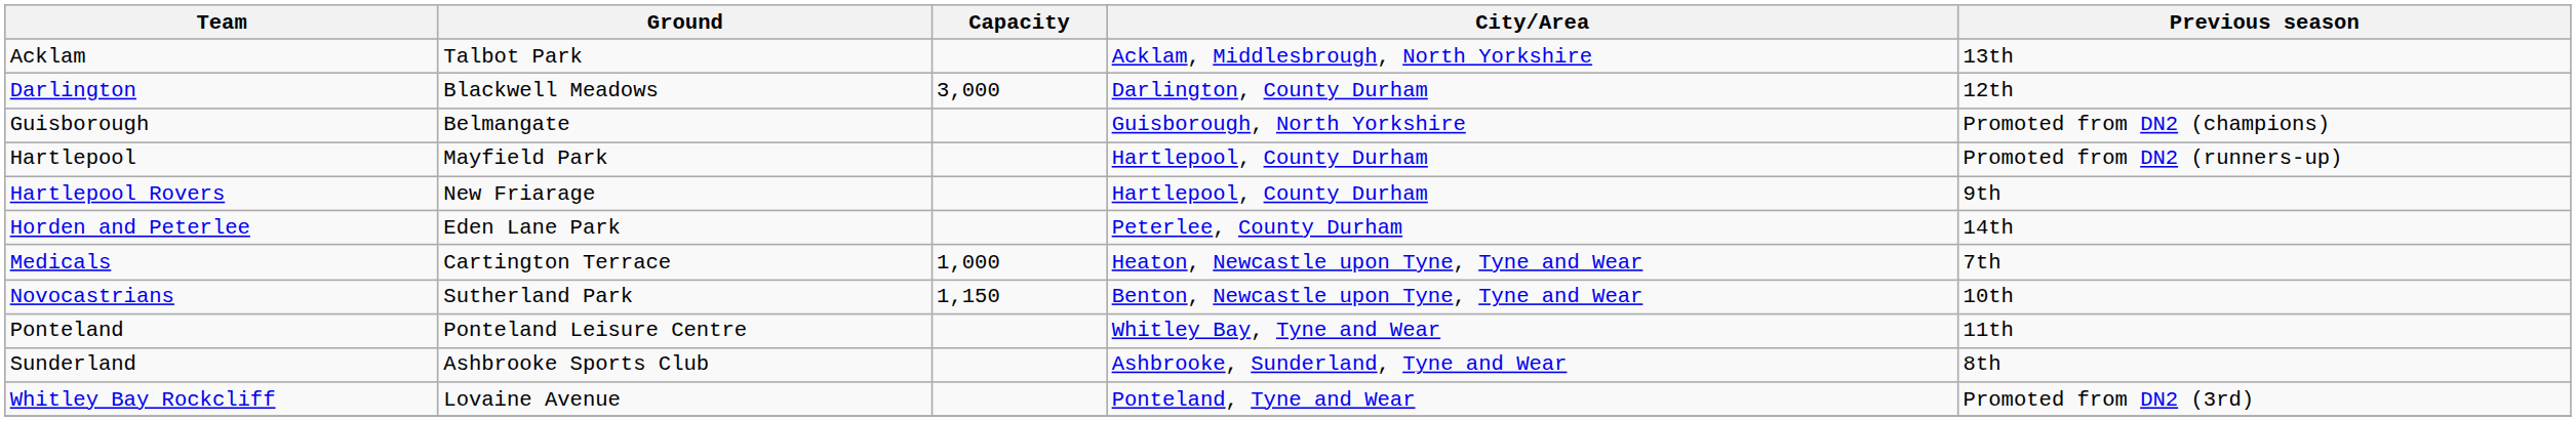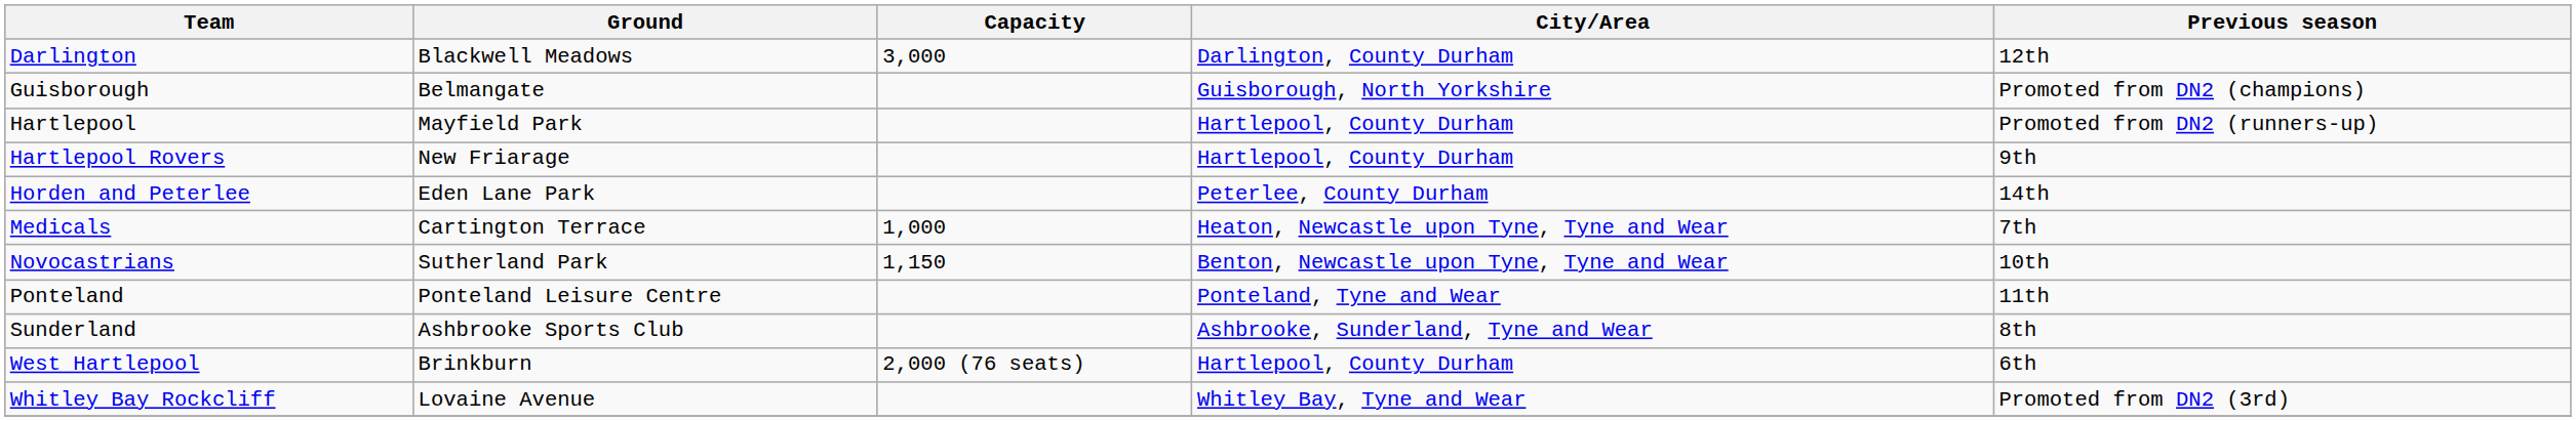 <table class="wikitable sortable" width=100%>
 <tr>
 <th>Team</th>
 <th>Ground</th>
 <th>Capacity</th>
 <th>City/Area</th>
 <th>Previous season</th>
-</tr>
-<tr>
-<td>Acklam</td>
-<td>Talbot Park</td>
-<td></td>
-<td><a href='#'>Acklam</a>, <a href='#'>Middlesbrough</a>, <a href='#'>North Yorkshire</a></td>
-<td>13th</td>
 </tr>
 <tr>
 <td><a href='#'>Darlington</a></td>
 <td>Blackwell Meadows</td>
 <td>3,000</td>
 <td><a href='#'>Darlington</a>, <a href='#'>County Durham</a></td>
 <td>12th</td>
 </tr>
 <tr>
 <td>Guisborough</td>
 <td>Belmangate</td>
 <td></td>
 <td><a href='#'>Guisborough</a>, <a href='#'>North Yorkshire</a></td>
 <td>Promoted from <a href='#'>DN2</a> (champions)</td>
 </tr>
 <tr>
 <td>Hartlepool</td>
 <td>Mayfield Park</td>
 <td></td>
 <td><a href='#'>Hartlepool</a>, <a href='#'>County Durham</a></td>
 <td>Promoted from <a href='#'>DN2</a> (runners-up)</td>
 </tr>
 <tr>
 <td><a href='#'>Hartlepool Rovers</a></td>
 <td>New Friarage</td>
 <td></td>
 <td><a href='#'>Hartlepool</a>, <a href='#'>County Durham</a></td>
 <td>9th</td>
 </tr>
 <tr>
 <td><a href='#'>Horden and Peterlee</a></td>
 <td>Eden Lane Park</td>
 <td></td>
 <td><a href='#'>Peterlee</a>, <a href='#'>County Durham</a></td>
 <td>14th</td>
 </tr>
 <tr>
 <td><a href='#'>Medicals</a></td>
 <td>Cartington Terrace</td>
 <td>1,000</td>
 <td><a href='#'>Heaton</a>, <a href='#'>Newcastle upon Tyne</a>, <a href='#'>Tyne and Wear</a></td>
 <td>7th</td>
 </tr>
 <tr>
 <td><a href='#'>Novocastrians</a></td>
 <td>Sutherland Park</td>
 <td>1,150</td>
 <td><a href='#'>Benton</a>, <a href='#'>Newcastle upon Tyne</a>, <a href='#'>Tyne and Wear</a></td>
 <td>10th</td>
 </tr>
 <tr>
 <td>Ponteland</td>
 <td>Ponteland Leisure Centre</td>
 <td></td>
-<td><a href='#'>Whitley Bay</a>, <a href='#'>Tyne and Wear</a></td>
+<td><a href='#'>Ponteland</a>, <a href='#'>Tyne and Wear</a></td>
 <td>11th</td>
 </tr>
 <tr>
 <td>Sunderland</td>
 <td>Ashbrooke Sports Club</td>
 <td></td>
 <td><a href='#'>Ashbrooke</a>, <a href='#'>Sunderland</a>, <a href='#'>Tyne and Wear</a></td>
 <td>8th</td>
 </tr>
 <tr>
+<td><a href='#'>West Hartlepool</a></td>
+<td>Brinkburn</td>
+<td>2,000 (76 seats)</td>
+<td><a href='#'>Hartlepool</a>, <a href='#'>County Durham</a></td>
+<td>6th</td>
+</tr>
+<tr>
 <td><a href='#'>Whitley Bay Rockcliff</a></td>
 <td>Lovaine Avenue</td>
 <td></td>
-<td><a href='#'>Ponteland</a>, <a href='#'>Tyne and Wear</a></td>
+<td><a href='#'>Whitley Bay</a>, <a href='#'>Tyne and Wear</a></td>
 <td>Promoted from <a href='#'>DN2</a> (3rd)</td>
 </tr>
 <tr>
 </tr>
 </table>
